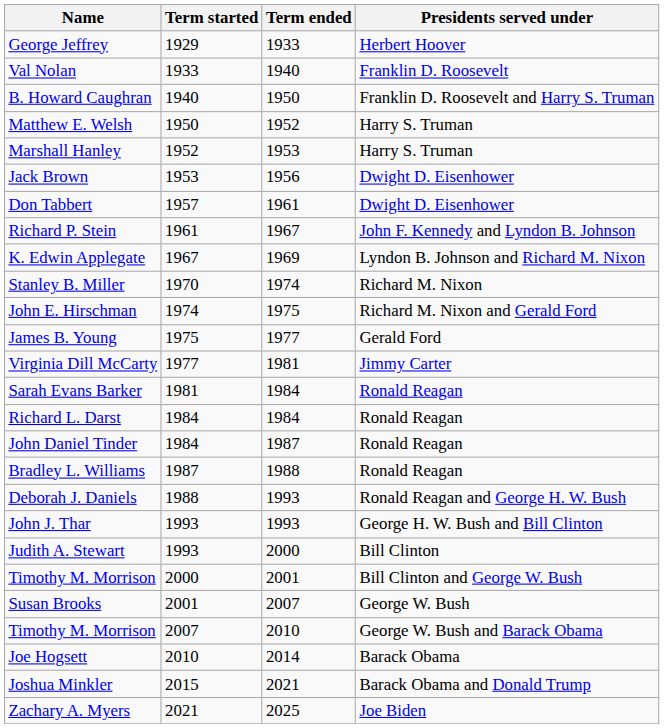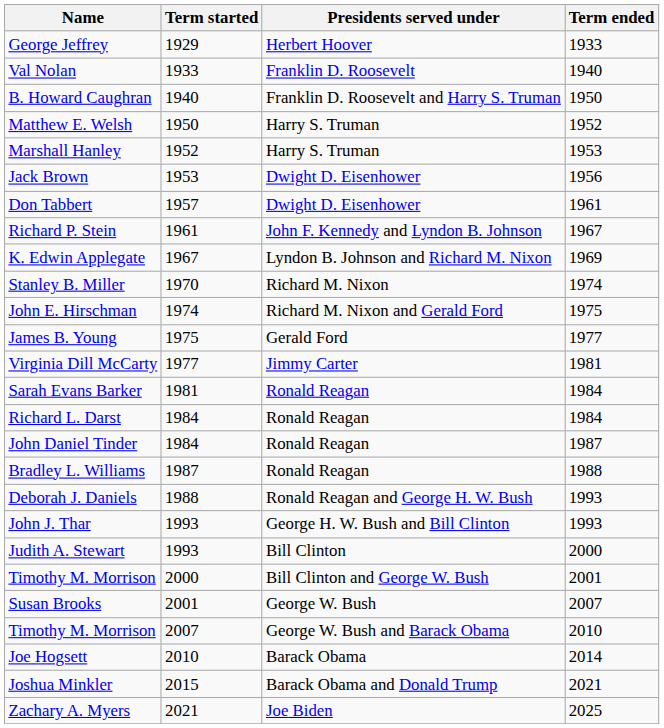 <table class="wikitable">
 <tr>
 <th>Name</th>
 <th>Term started</th>
+<th>Presidents served under</th>
 <th>Term ended</th>
-<th>Presidents served under</th>
 </tr>
 <tr>
 <td><a href='#'>George Jeffrey</a></td>
 <td>1929</td>
+<td><a href='#'>Herbert Hoover</a></td>
 <td>1933</td>
-<td><a href='#'>Herbert Hoover</a></td>
 </tr>
 <tr>
 <td><a href='#'>Val Nolan</a></td>
 <td>1933</td>
+<td><a href='#'>Franklin D. Roosevelt</a></td>
 <td>1940</td>
-<td><a href='#'>Franklin D. Roosevelt</a></td>
 </tr>
 <tr>
 <td><a href='#'>B. Howard Caughran</a></td>
 <td>1940</td>
+<td>Franklin D. Roosevelt and <a href='#'>Harry S. Truman</a></td>
 <td>1950</td>
-<td>Franklin D. Roosevelt and <a href='#'>Harry S. Truman</a></td>
 </tr>
 <tr>
 <td><a href='#'>Matthew E. Welsh</a></td>
 <td>1950</td>
+<td>Harry S. Truman</td>
 <td>1952</td>
-<td>Harry S. Truman</td>
 </tr>
 <tr>
 <td><a href='#'>Marshall Hanley</a></td>
 <td>1952</td>
+<td>Harry S. Truman</td>
 <td>1953</td>
-<td>Harry S. Truman</td>
 </tr>
 <tr>
 <td><a href='#'>Jack Brown</a></td>
 <td>1953</td>
+<td><a href='#'>Dwight D. Eisenhower</a></td>
 <td>1956</td>
-<td><a href='#'>Dwight D. Eisenhower</a></td>
 </tr>
 <tr>
 <td><a href='#'>Don Tabbert</a></td>
 <td>1957</td>
+<td><a href='#'>Dwight D. Eisenhower</a></td>
 <td>1961</td>
-<td><a href='#'>Dwight D. Eisenhower</a></td>
 </tr>
 <tr>
 <td><a href='#'>Richard P. Stein</a></td>
 <td>1961</td>
+<td><a href='#'>John F. Kennedy</a> and <a href='#'>Lyndon B. Johnson</a></td>
 <td>1967</td>
-<td><a href='#'>John F. Kennedy</a> and <a href='#'>Lyndon B. Johnson</a></td>
 </tr>
 <tr>
 <td><a href='#'>K. Edwin Applegate</a></td>
 <td>1967</td>
+<td>Lyndon B. Johnson and <a href='#'>Richard M. Nixon</a></td>
 <td>1969</td>
-<td>Lyndon B. Johnson and <a href='#'>Richard M. Nixon</a></td>
 </tr>
 <tr>
 <td><a href='#'>Stanley B. Miller</a></td>
 <td>1970</td>
+<td>Richard M. Nixon</td>
 <td>1974</td>
-<td>Richard M. Nixon</td>
 </tr>
 <tr>
 <td><a href='#'>John E. Hirschman</a></td>
 <td>1974</td>
+<td>Richard M. Nixon and <a href='#'>Gerald Ford</a></td>
 <td>1975</td>
-<td>Richard M. Nixon and <a href='#'>Gerald Ford</a></td>
 </tr>
 <tr>
 <td><a href='#'>James B. Young</a></td>
 <td>1975</td>
+<td>Gerald Ford</td>
 <td>1977</td>
-<td>Gerald Ford</td>
 </tr>
 <tr>
 <td><a href='#'>Virginia Dill McCarty</a></td>
 <td>1977</td>
+<td><a href='#'>Jimmy Carter</a></td>
 <td>1981</td>
-<td><a href='#'>Jimmy Carter</a></td>
 </tr>
 <tr>
 <td><a href='#'>Sarah Evans Barker</a></td>
 <td>1981</td>
+<td><a href='#'>Ronald Reagan</a></td>
 <td>1984</td>
-<td><a href='#'>Ronald Reagan</a></td>
 </tr>
 <tr>
 <td><a href='#'>Richard L. Darst</a></td>
 <td>1984</td>
+<td>Ronald Reagan</td>
 <td>1984</td>
-<td>Ronald Reagan</td>
 </tr>
 <tr>
 <td><a href='#'>John Daniel Tinder</a></td>
 <td>1984</td>
+<td>Ronald Reagan</td>
 <td>1987</td>
-<td>Ronald Reagan</td>
 </tr>
 <tr>
 <td><a href='#'>Bradley L. Williams</a></td>
 <td>1987</td>
+<td>Ronald Reagan</td>
 <td>1988</td>
-<td>Ronald Reagan</td>
 </tr>
 <tr>
 <td><a href='#'>Deborah J. Daniels</a></td>
 <td>1988</td>
+<td>Ronald Reagan and <a href='#'>George H. W. Bush</a></td>
 <td>1993</td>
-<td>Ronald Reagan and <a href='#'>George H. W. Bush</a></td>
 </tr>
 <tr>
 <td><a href='#'>John J. Thar</a></td>
 <td>1993</td>
+<td>George H. W. Bush and <a href='#'>Bill Clinton</a></td>
 <td>1993</td>
-<td>George H. W. Bush and <a href='#'>Bill Clinton</a></td>
 </tr>
 <tr>
 <td><a href='#'>Judith A. Stewart</a></td>
 <td>1993</td>
+<td>Bill Clinton</td>
 <td>2000</td>
-<td>Bill Clinton</td>
 </tr>
 <tr>
 <td><a href='#'>Timothy M. Morrison</a></td>
 <td>2000</td>
+<td>Bill Clinton and <a href='#'>George W. Bush</a></td>
 <td>2001</td>
-<td>Bill Clinton and <a href='#'>George W. Bush</a></td>
 </tr>
 <tr>
 <td><a href='#'>Susan Brooks</a></td>
 <td>2001</td>
+<td>George W. Bush</td>
 <td>2007</td>
-<td>George W. Bush</td>
 </tr>
 <tr>
 <td><a href='#'>Timothy M. Morrison</a></td>
 <td>2007</td>
+<td>George W. Bush and <a href='#'>Barack Obama</a></td>
 <td>2010</td>
-<td>George W. Bush and <a href='#'>Barack Obama</a></td>
 </tr>
 <tr>
 <td><a href='#'>Joe Hogsett</a></td>
 <td>2010</td>
+<td>Barack Obama</td>
 <td>2014</td>
-<td>Barack Obama</td>
 </tr>
 <tr>
 <td><a href='#'>Joshua Minkler</a></td>
 <td>2015</td>
+<td>Barack Obama and <a href='#'>Donald Trump</a></td>
 <td>2021</td>
-<td>Barack Obama and <a href='#'>Donald Trump</a></td>
 </tr>
 <tr>
 <td><a href='#'>Zachary A. Myers</a></td>
 <td>2021</td>
+<td><a href='#'>Joe Biden</a></td>
 <td>2025</td>
-<td><a href='#'>Joe Biden</a></td>
 </tr>
 </table>
